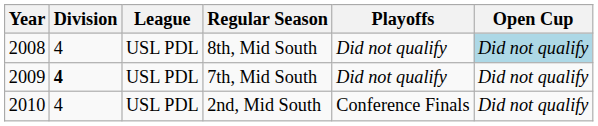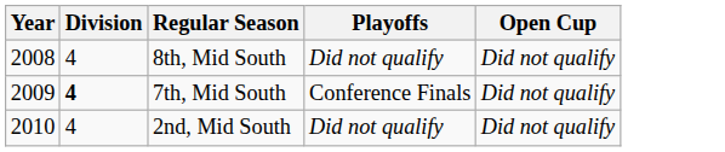 <table class="wikitable">
 <tr>
 <th>Year</th>
 <th>Division</th>
-<th>League</th>
 <th>Regular Season</th>
 <th>Playoffs</th>
 <th>Open Cup</th>
 </tr>
 <tr>
 <td>2008</td>
 <td>4</td>
-<td>USL PDL</td>
 <td>8th, Mid South</td>
 <td><em>Did not qualify</em></td>
-<td style="background: lightblue;"><em>Did not qualify</em></td>
+<td><em>Did not qualify</em></td>
 </tr>
 <tr>
 <td>2009</td>
 <td><strong>4</strong></td>
-<td>USL PDL</td>
 <td>7th, Mid South</td>
-<td><em>Did not qualify</em></td>
+<td>Conference Finals</td>
 <td><em>Did not qualify</em></td>
 </tr>
 <tr>
 <td>2010</td>
 <td>4</td>
-<td>USL PDL</td>
 <td>2nd, Mid South</td>
-<td>Conference Finals</td>
+<td><em>Did not qualify</em></td>
 <td><em>Did not qualify</em></td>
 </tr>
 </table>
